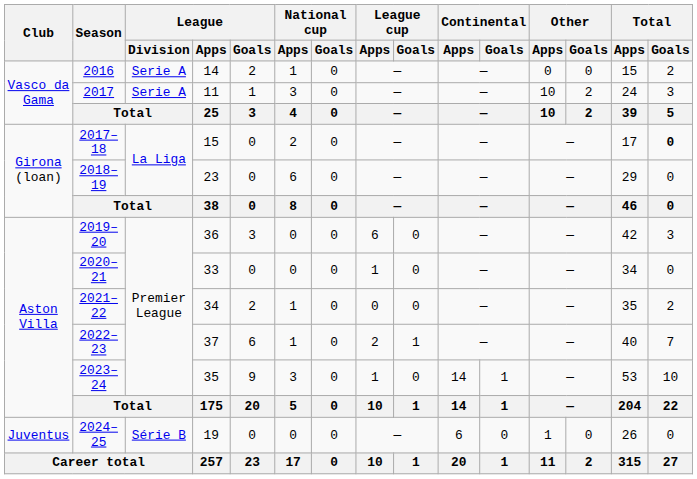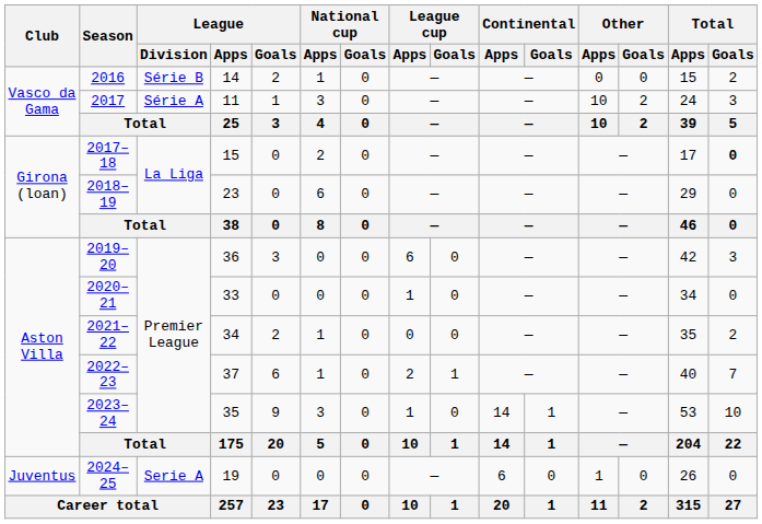 <table class="wikitable" style="text-align: center">
 <tr>
 <th rowspan="2">Club</th>
 <th rowspan="2">Season</th>
 <th colspan="3">League</th>
 <th colspan="2">National cup</th>
 <th colspan="2">League cup</th>
 <th colspan="2">Continental</th>
 <th colspan="2">Other</th>
 <th colspan="2">Total</th>
 </tr>
 <tr>
 <th>Division</th>
 <th>Apps</th>
 <th>Goals</th>
 <th>Apps</th>
 <th>Goals</th>
 <th>Apps</th>
 <th>Goals</th>
 <th>Apps</th>
 <th>Goals</th>
 <th>Apps</th>
 <th>Goals</th>
 <th>Apps</th>
 <th>Goals</th>
 </tr>
 <tr>
 <td rowspan="3"><a href='#'>Vasco da Gama</a></td>
 <td><a href='#'>2016</a></td>
-<td><a href='#'>Serie A</a></td>
+<td><a href='#'>Série B</a></td>
 <td>14</td>
 <td>2</td>
 <td>1</td>
 <td>0</td>
 <td colspan="2">—</td>
 <td colspan="2">—</td>
 <td>0</td>
 <td>0</td>
 <td>15</td>
 <td>2</td>
 </tr>
 <tr>
 <td><a href='#'>2017</a></td>
-<td><a href='#'>Serie A</a></td>
+<td><a href='#'>Série A</a></td>
 <td>11</td>
 <td>1</td>
 <td>3</td>
 <td>0</td>
 <td colspan="2">—</td>
 <td colspan="2">—</td>
 <td>10</td>
 <td>2</td>
 <td>24</td>
 <td>3</td>
 </tr>
 <tr>
 <th colspan="2">Total</th>
 <th>25</th>
 <th>3</th>
 <th>4</th>
 <th>0</th>
 <th colspan="2">—</th>
 <th colspan="2">—</th>
 <th>10</th>
 <th>2</th>
 <th>39</th>
 <th>5</th>
 </tr>
 <tr>
 <td rowspan="3"><a href='#'>Girona</a> (loan)</td>
 <td><a href='#'>2017–18</a></td>
 <td rowspan="2"><a href='#'>La Liga</a></td>
 <td>15</td>
 <td>0</td>
 <td>2</td>
 <td>0</td>
 <td colspan="2">—</td>
 <td colspan="2">—</td>
 <td colspan="2">—</td>
 <td>17</td>
 <td><strong>0</strong></td>
 </tr>
 <tr>
 <td><a href='#'>2018–19</a></td>
 <td>23</td>
 <td>0</td>
 <td>6</td>
 <td>0</td>
 <td colspan="2">—</td>
 <td colspan="2">—</td>
 <td colspan="2">—</td>
 <td>29</td>
 <td>0</td>
 </tr>
 <tr>
 <th colspan="2">Total</th>
 <th>38</th>
 <th>0</th>
 <th>8</th>
 <th>0</th>
 <th colspan="2">—</th>
 <th colspan="2">—</th>
 <th colspan="2">—</th>
 <th>46</th>
 <th>0</th>
 </tr>
 <tr>
 <td rowspan="6"><a href='#'>Aston Villa</a></td>
 <td><a href='#'>2019–20</a></td>
 <td rowspan="5">Premier League</td>
 <td>36</td>
 <td>3</td>
 <td>0</td>
 <td>0</td>
 <td>6</td>
 <td>0</td>
 <td colspan="2">—</td>
 <td colspan="2">—</td>
 <td>42</td>
 <td>3</td>
 </tr>
 <tr>
 <td><a href='#'>2020–21</a></td>
 <td>33</td>
 <td>0</td>
 <td>0</td>
 <td>0</td>
 <td>1</td>
 <td>0</td>
 <td colspan="2">—</td>
 <td colspan="2">—</td>
 <td>34</td>
 <td>0</td>
 </tr>
 <tr>
 <td><a href='#'>2021–22</a></td>
 <td>34</td>
 <td>2</td>
 <td>1</td>
 <td>0</td>
 <td>0</td>
 <td>0</td>
 <td colspan="2">—</td>
 <td colspan="2">—</td>
 <td>35</td>
 <td>2</td>
 </tr>
 <tr>
 <td><a href='#'>2022–23</a></td>
 <td>37</td>
 <td>6</td>
 <td>1</td>
 <td>0</td>
 <td>2</td>
 <td>1</td>
 <td colspan="2">—</td>
 <td colspan="2">—</td>
 <td>40</td>
 <td>7</td>
 </tr>
 <tr>
 <td><a href='#'>2023–24</a></td>
 <td>35</td>
 <td>9</td>
 <td>3</td>
 <td>0</td>
 <td>1</td>
 <td>0</td>
 <td>14</td>
 <td>1</td>
 <td colspan="2">—</td>
 <td>53</td>
 <td>10</td>
 </tr>
 <tr>
 <th colspan="2">Total</th>
 <th>175</th>
 <th>20</th>
 <th>5</th>
 <th>0</th>
 <th>10</th>
 <th>1</th>
 <th>14</th>
 <th>1</th>
 <th colspan="2">—</th>
 <th>204</th>
 <th>22</th>
 </tr>
 <tr>
 <td><a href='#'>Juventus</a></td>
 <td><a href='#'>2024–25</a></td>
-<td><a href='#'>Série B</a></td>
+<td><a href='#'>Serie A</a></td>
 <td>19</td>
 <td>0</td>
 <td>0</td>
 <td>0</td>
 <td colspan="2">—</td>
 <td>6</td>
 <td>0</td>
 <td>1</td>
 <td>0</td>
 <td>26</td>
 <td>0</td>
 </tr>
 <tr>
 <th colspan="3">Career total</th>
 <th>257</th>
 <th>23</th>
 <th>17</th>
 <th>0</th>
 <th>10</th>
 <th>1</th>
 <th>20</th>
 <th>1</th>
 <th>11</th>
 <th>2</th>
 <th>315</th>
 <th>27</th>
 </tr>
 </table>
